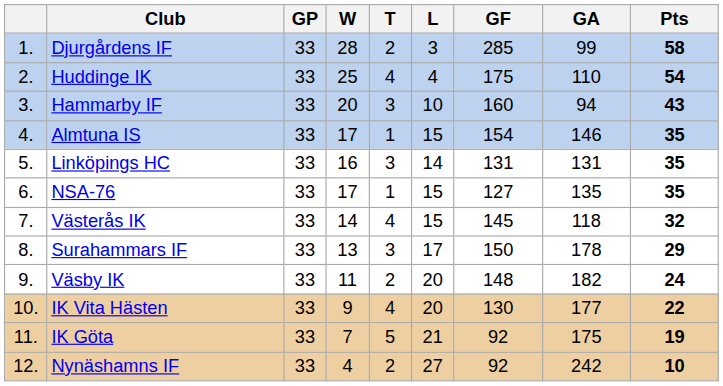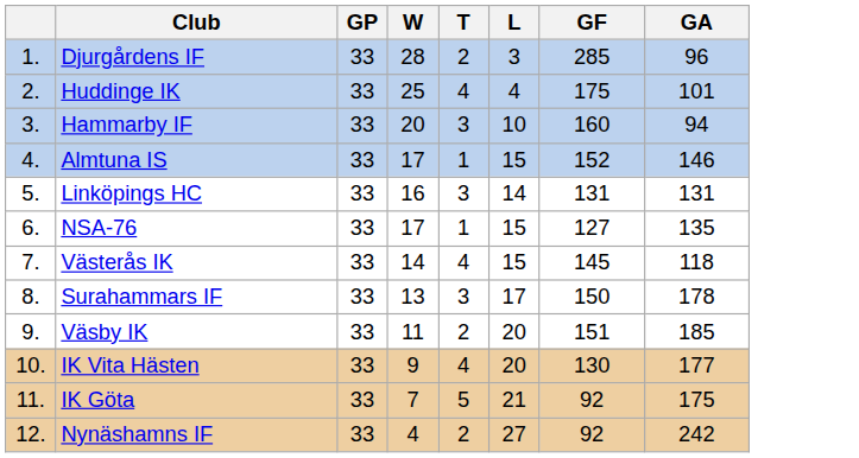 <table class="wikitable">
 <tr>
 <th width="30"></th>
 <th width="200">Club</th>
 <th width="30">GP</th>
 <th width="30">W</th>
 <th width="30">T</th>
 <th width="30">L</th>
 <th width="70">GF</th>
 <th width="70">GA</th>
-<th width="70">Pts</th>
 </tr>
 <tr bgcolor="#BCD2EE" align="center">
 <td>1.</td>
 <td align="left"><a href='#'>Djurgårdens IF</a></td>
 <td>33</td>
 <td>28</td>
 <td>2</td>
 <td>3</td>
 <td>285</td>
-<td>99</td>
-<td><strong>58</strong></td>
+<td>96</td>
 </tr>
 <tr bgcolor="#BCD2EE" align="center">
 <td>2.</td>
 <td align="left"><a href='#'>Huddinge IK</a></td>
 <td>33</td>
 <td>25</td>
 <td>4</td>
 <td>4</td>
 <td>175</td>
-<td>110</td>
-<td><strong>54</strong></td>
+<td>101</td>
 </tr>
 <tr bgcolor="#BCD2EE" align="center">
 <td>3.</td>
 <td align="left"><a href='#'>Hammarby IF</a></td>
 <td>33</td>
 <td>20</td>
 <td>3</td>
 <td>10</td>
 <td>160</td>
 <td>94</td>
-<td><strong>43</strong></td>
 </tr>
 <tr bgcolor="#BCD2EE" align="center">
 <td>4.</td>
 <td align="left"><a href='#'>Almtuna IS</a></td>
 <td>33</td>
 <td>17</td>
 <td>1</td>
 <td>15</td>
-<td>154</td>
+<td>152</td>
 <td>146</td>
-<td><strong>35</strong></td>
 </tr>
 <tr bgcolor="#FFFFFF" align="center">
 <td>5.</td>
 <td align="left"><a href='#'>Linköpings HC</a></td>
 <td>33</td>
 <td>16</td>
 <td>3</td>
 <td>14</td>
 <td>131</td>
 <td>131</td>
-<td><strong>35</strong></td>
 </tr>
 <tr bgcolor="#FFFFFF" align="center">
 <td>6.</td>
 <td align="left"><a href='#'>NSA-76</a></td>
 <td>33</td>
 <td>17</td>
 <td>1</td>
 <td>15</td>
 <td>127</td>
 <td>135</td>
-<td><strong>35</strong></td>
 </tr>
 <tr bgcolor="#FFFFFF" align="center">
 <td>7.</td>
 <td align="left"><a href='#'>Västerås IK</a></td>
 <td>33</td>
 <td>14</td>
 <td>4</td>
 <td>15</td>
 <td>145</td>
 <td>118</td>
-<td><strong>32</strong></td>
 </tr>
 <tr bgcolor="#FFFFFF" align="center">
 <td>8.</td>
 <td align="left"><a href='#'>Surahammars IF</a></td>
 <td>33</td>
 <td>13</td>
 <td>3</td>
 <td>17</td>
 <td>150</td>
 <td>178</td>
-<td><strong>29</strong></td>
 </tr>
 <tr bgcolor="#FFFFFF" align="center">
 <td>9.</td>
 <td align="left"><a href='#'>Väsby IK</a></td>
 <td>33</td>
 <td>11</td>
 <td>2</td>
 <td>20</td>
-<td>148</td>
-<td>182</td>
-<td><strong>24</strong></td>
+<td>151</td>
+<td>185</td>
 </tr>
 <tr bgcolor="#EECFA1" align="center">
 <td>10.</td>
 <td align="left"><a href='#'>IK Vita Hästen</a></td>
 <td>33</td>
 <td>9</td>
 <td>4</td>
 <td>20</td>
 <td>130</td>
 <td>177</td>
-<td><strong>22</strong></td>
 </tr>
 <tr bgcolor="#EECFA1" align="center">
 <td>11.</td>
 <td align="left"><a href='#'>IK Göta</a></td>
 <td>33</td>
 <td>7</td>
 <td>5</td>
 <td>21</td>
 <td>92</td>
 <td>175</td>
-<td><strong>19</strong></td>
 </tr>
 <tr bgcolor="#EECFA1" align="center">
 <td>12.</td>
 <td align="left"><a href='#'>Nynäshamns IF</a></td>
 <td>33</td>
 <td>4</td>
 <td>2</td>
 <td>27</td>
 <td>92</td>
 <td>242</td>
-<td><strong>10</strong></td>
 </tr>
 </table>
